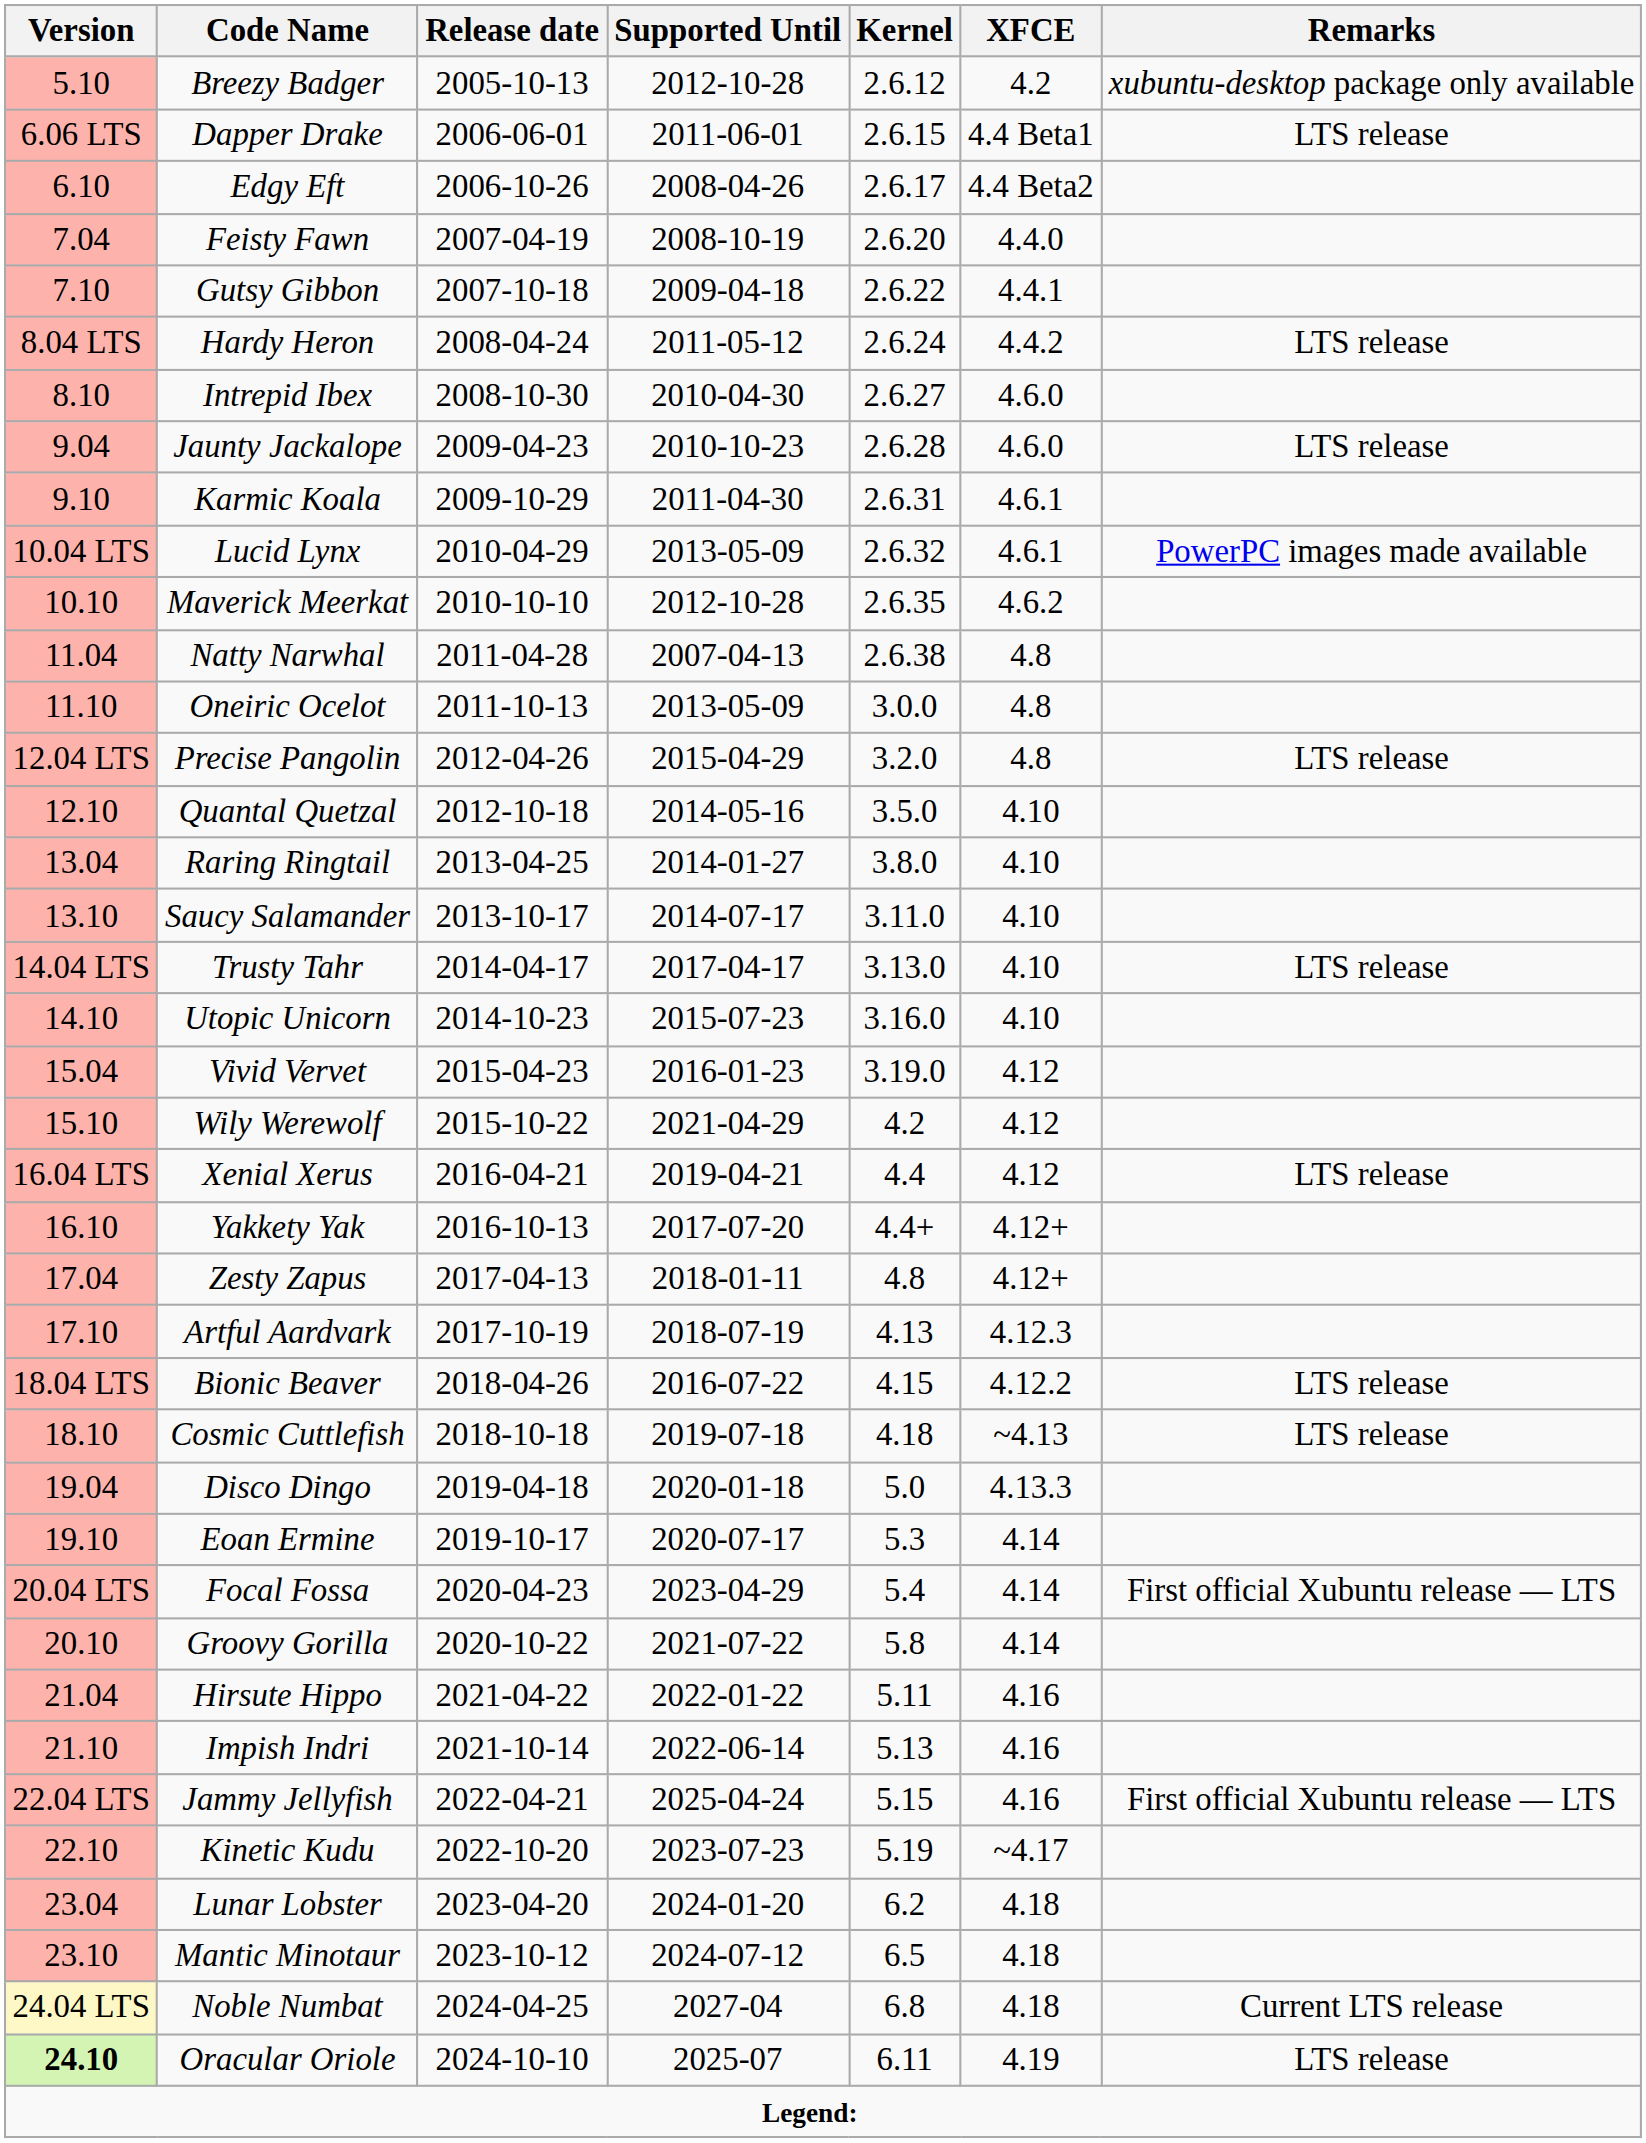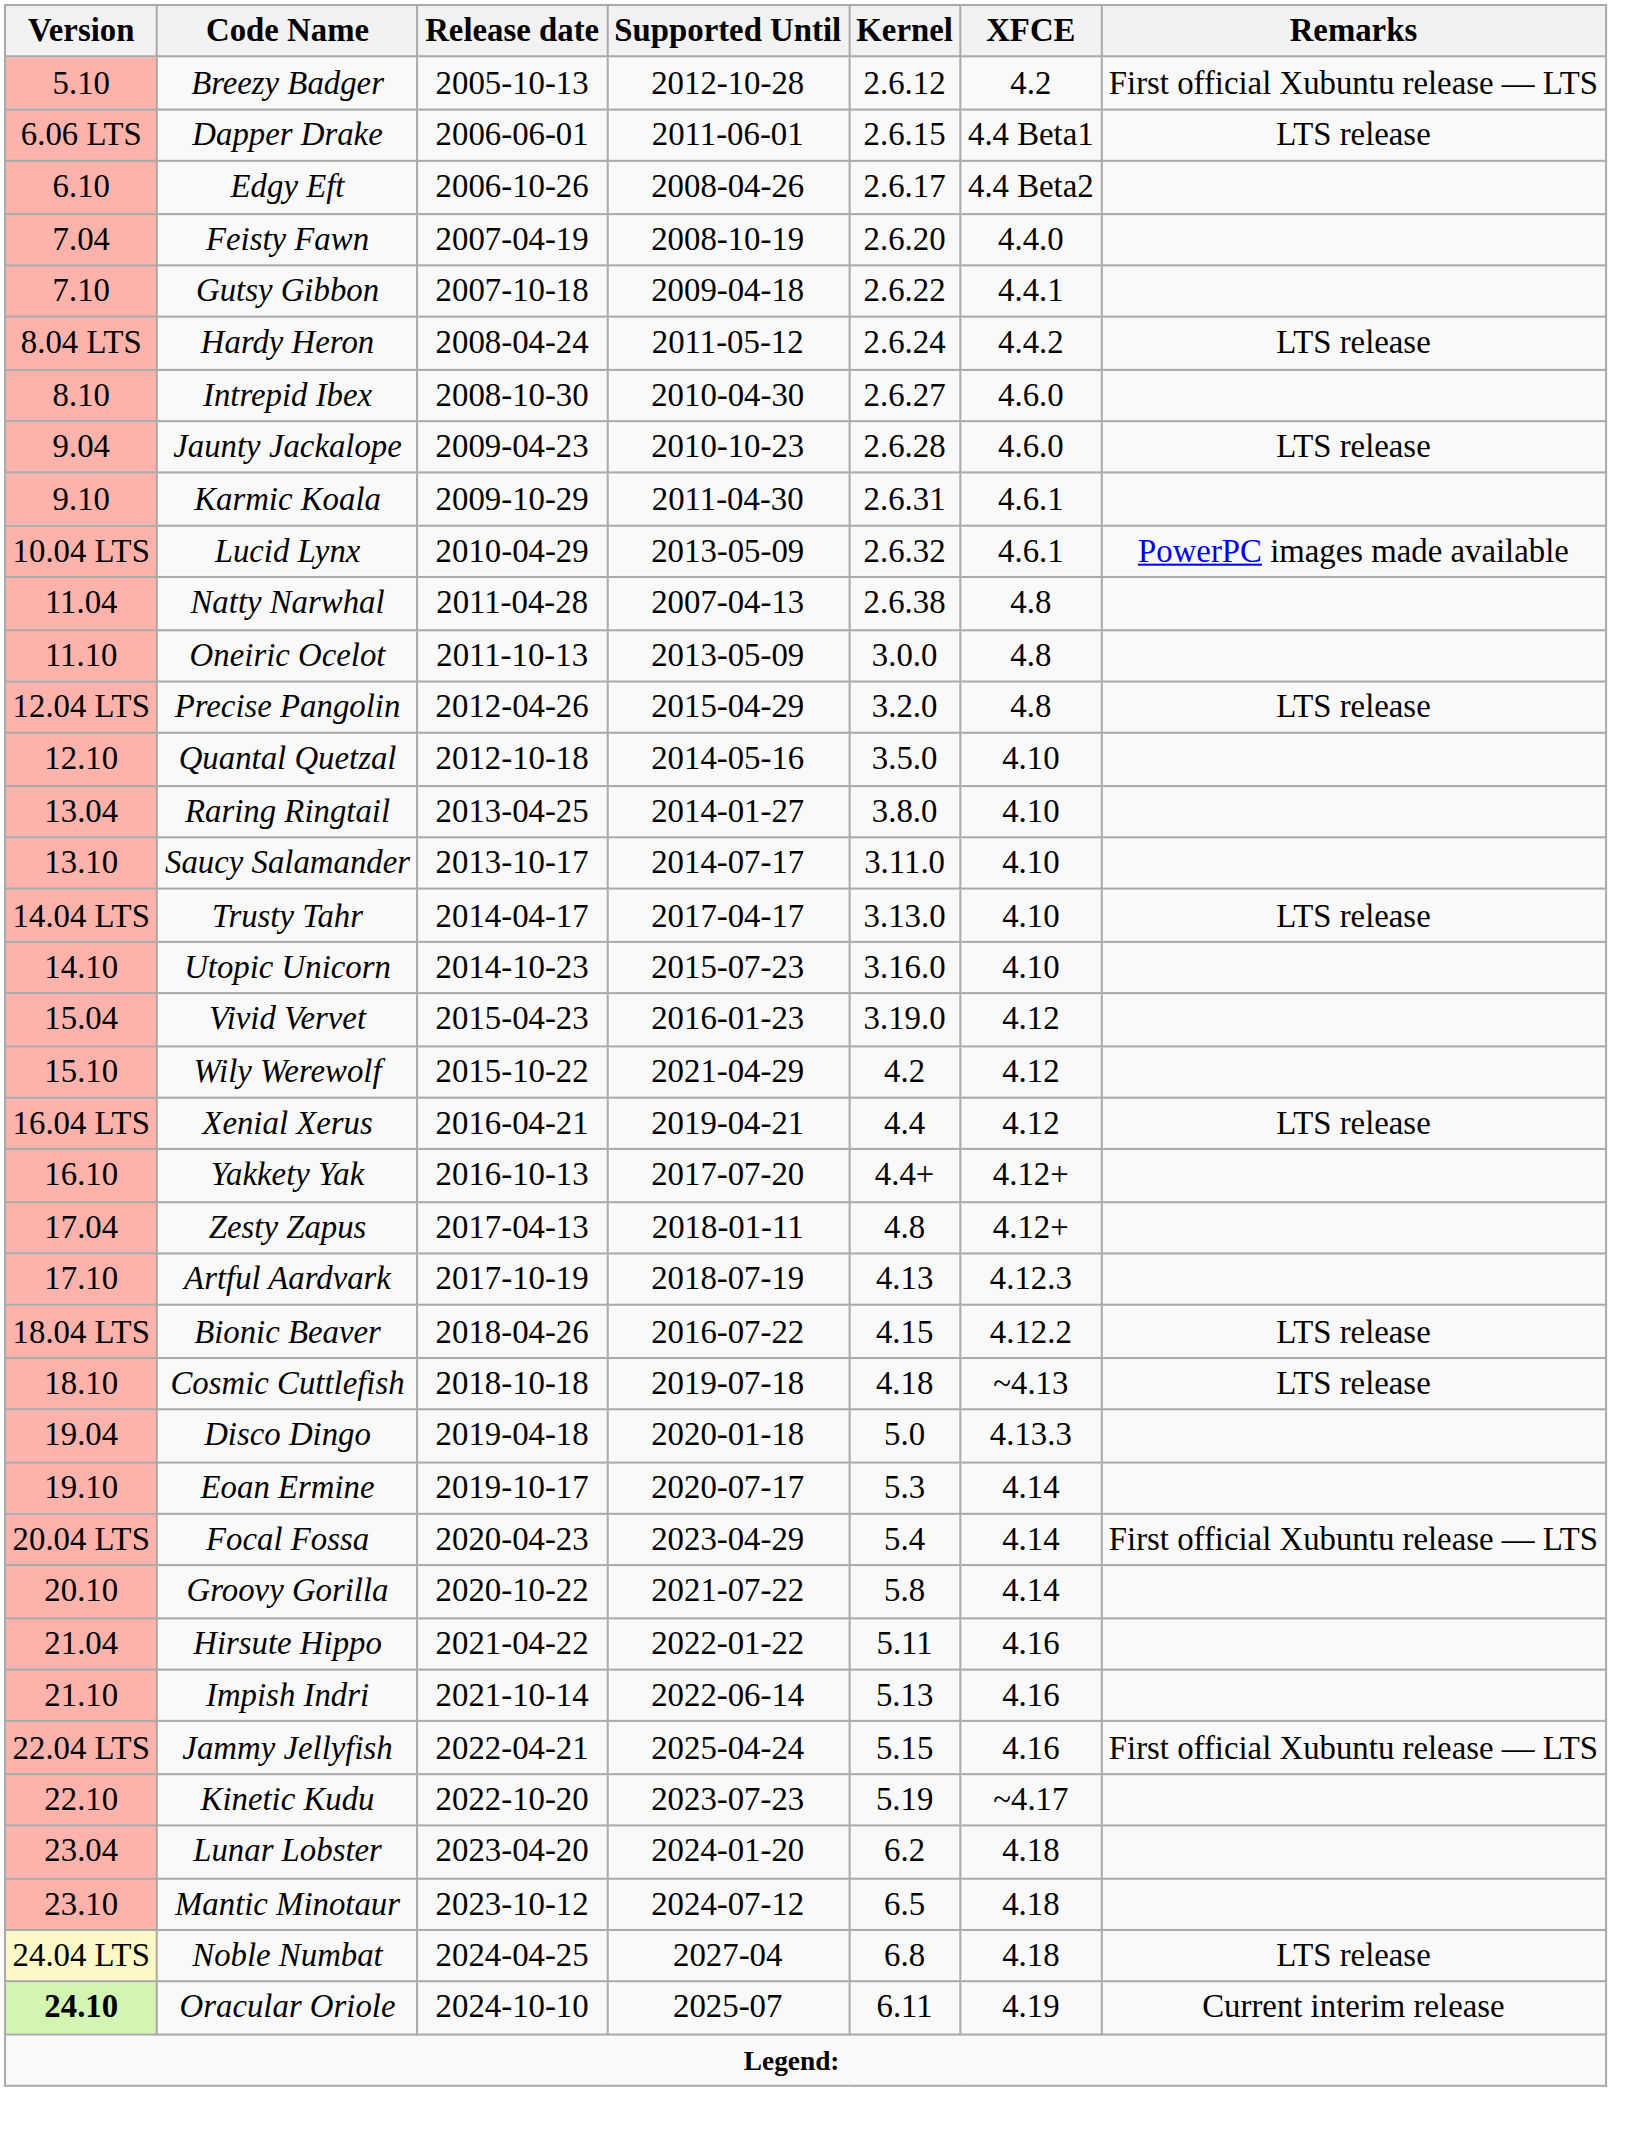 <table class=wikitable style=text-align:center>
 <tr>
 <th>Version</th>
 <th>Code Name</th>
 <th>Release date</th>
 <th>Supported Until</th>
 <th>Kernel</th>
 <th>XFCE</th>
 <th>Remarks</th>
 </tr>
 <tr>
 <td style=background:#fdb3ab>5.10</td>
 <td><em>Breezy Badger</em></td>
 <td>2005-10-13</td>
 <td>2012-10-28</td>
 <td>2.6.12</td>
 <td>4.2</td>
-<td><em>xubuntu-desktop</em> package only available</td>
+<td>First official Xubuntu release — LTS</td>
 </tr>
 <tr>
 <td style=background:#fdb3ab>6.06 LTS</td>
 <td><em>Dapper Drake</em></td>
 <td>2006-06-01</td>
 <td>2011-06-01</td>
 <td>2.6.15</td>
 <td>4.4 Beta1</td>
 <td>LTS release</td>
 </tr>
 <tr>
 <td style=background:#fdb3ab>6.10</td>
 <td><em>Edgy Eft</em></td>
 <td>2006-10-26</td>
 <td>2008-04-26</td>
 <td>2.6.17</td>
 <td>4.4 Beta2</td>
 <td></td>
 </tr>
 <tr>
 <td style=background:#fdb3ab>7.04</td>
 <td><em>Feisty Fawn</em></td>
 <td>2007-04-19</td>
 <td>2008-10-19</td>
 <td>2.6.20</td>
 <td>4.4.0</td>
 <td></td>
 </tr>
 <tr>
 <td style=background:#fdb3ab>7.10</td>
 <td><em>Gutsy Gibbon</em></td>
 <td>2007-10-18</td>
 <td>2009-04-18</td>
 <td>2.6.22</td>
 <td>4.4.1</td>
 <td></td>
 </tr>
 <tr>
 <td style=background:#fdb3ab>8.04 LTS</td>
 <td><em>Hardy Heron</em></td>
 <td>2008-04-24</td>
 <td>2011-05-12</td>
 <td>2.6.24</td>
 <td>4.4.2</td>
 <td>LTS release</td>
 </tr>
 <tr>
 <td style=background:#fdb3ab>8.10</td>
 <td><em>Intrepid Ibex</em></td>
 <td>2008-10-30</td>
 <td>2010-04-30</td>
 <td>2.6.27</td>
 <td>4.6.0</td>
 <td></td>
 </tr>
 <tr>
 <td style=background:#fdb3ab>9.04</td>
 <td><em>Jaunty Jackalope</em></td>
 <td>2009-04-23</td>
 <td>2010-10-23</td>
 <td>2.6.28</td>
 <td>4.6.0</td>
 <td>LTS release</td>
 </tr>
 <tr>
 <td style=background:#fdb3ab>9.10</td>
 <td><em>Karmic Koala</em></td>
 <td>2009-10-29</td>
 <td>2011-04-30</td>
 <td>2.6.31</td>
 <td>4.6.1</td>
 <td></td>
 </tr>
 <tr>
 <td style=background:#fdb3ab>10.04 LTS</td>
 <td><em>Lucid Lynx</em></td>
 <td>2010-04-29</td>
 <td>2013-05-09</td>
 <td>2.6.32</td>
 <td>4.6.1</td>
 <td><a href='#'>PowerPC</a> images made available</td>
-</tr>
-<tr>
-<td style=background:#fdb3ab>10.10</td>
-<td><em>Maverick Meerkat</em></td>
-<td>2010-10-10</td>
-<td>2012-10-28</td>
-<td>2.6.35</td>
-<td>4.6.2</td>
-<td></td>
 </tr>
 <tr>
 <td style=background:#fdb3ab>11.04</td>
 <td><em>Natty Narwhal</em></td>
 <td>2011-04-28</td>
 <td>2007-04-13</td>
 <td>2.6.38</td>
 <td>4.8</td>
 <td></td>
 </tr>
 <tr>
 <td style=background:#fdb3ab>11.10</td>
 <td><em>Oneiric Ocelot</em></td>
 <td>2011-10-13</td>
 <td>2013-05-09</td>
 <td>3.0.0</td>
 <td>4.8</td>
 <td></td>
 </tr>
 <tr>
 <td style=background:#fdb3ab>12.04 LTS</td>
 <td><em>Precise Pangolin</em></td>
 <td>2012-04-26</td>
 <td>2015-04-29</td>
 <td>3.2.0</td>
 <td>4.8</td>
 <td>LTS release</td>
 </tr>
 <tr>
 <td style=background:#fdb3ab>12.10</td>
 <td><em>Quantal Quetzal</em></td>
 <td>2012-10-18</td>
 <td>2014-05-16</td>
 <td>3.5.0</td>
 <td>4.10</td>
 <td></td>
 </tr>
 <tr>
 <td style=background:#fdb3ab>13.04</td>
 <td><em>Raring Ringtail</em></td>
 <td>2013-04-25</td>
 <td>2014-01-27</td>
 <td>3.8.0</td>
 <td>4.10</td>
 <td></td>
 </tr>
 <tr>
 <td style=background:#fdb3ab>13.10</td>
 <td><em>Saucy Salamander</em></td>
 <td>2013-10-17</td>
 <td>2014-07-17</td>
 <td>3.11.0</td>
 <td>4.10</td>
 <td></td>
 </tr>
 <tr>
 <td style=background:#fdb3ab>14.04 LTS</td>
 <td><em>Trusty Tahr</em></td>
 <td>2014-04-17</td>
 <td>2017-04-17</td>
 <td>3.13.0</td>
 <td>4.10</td>
 <td>LTS release</td>
 </tr>
 <tr>
 <td style=background:#fdb3ab>14.10</td>
 <td><em>Utopic Unicorn</em></td>
 <td>2014-10-23</td>
 <td>2015-07-23</td>
 <td>3.16.0</td>
 <td>4.10</td>
 <td></td>
 </tr>
 <tr>
 <td style=background:#fdb3ab>15.04</td>
 <td><em>Vivid Vervet</em></td>
 <td>2015-04-23</td>
 <td>2016-01-23</td>
 <td>3.19.0</td>
 <td>4.12</td>
 <td></td>
 </tr>
 <tr>
 <td style=background:#fdb3ab>15.10</td>
 <td><em>Wily Werewolf</em></td>
 <td>2015-10-22</td>
 <td>2021-04-29</td>
 <td>4.2</td>
 <td>4.12</td>
 <td></td>
 </tr>
 <tr>
 <td style=background:#fdb3ab>16.04 LTS</td>
 <td><em>Xenial Xerus</em></td>
 <td>2016-04-21</td>
 <td>2019-04-21</td>
 <td>4.4</td>
 <td>4.12</td>
 <td>LTS release</td>
 </tr>
 <tr>
 <td style=background:#fdb3ab>16.10</td>
 <td><em>Yakkety Yak</em></td>
 <td>2016-10-13</td>
 <td>2017-07-20</td>
 <td>4.4+</td>
 <td>4.12+</td>
 <td></td>
 </tr>
 <tr>
 <td style=background:#fdb3ab>17.04</td>
 <td><em>Zesty Zapus</em></td>
 <td>2017-04-13</td>
 <td>2018-01-11</td>
 <td>4.8</td>
 <td>4.12+</td>
 <td></td>
 </tr>
 <tr>
 <td style=background:#fdb3ab>17.10</td>
 <td><em>Artful Aardvark</em></td>
 <td>2017-10-19</td>
 <td>2018-07-19</td>
 <td>4.13</td>
 <td>4.12.3</td>
 <td></td>
 </tr>
 <tr>
 <td style=background:#fdb3ab>18.04 LTS</td>
 <td><em>Bionic Beaver</em></td>
 <td>2018-04-26</td>
 <td>2016-07-22</td>
 <td>4.15</td>
 <td>4.12.2</td>
 <td>LTS release</td>
 </tr>
 <tr>
 <td style=background:#fdb3ab>18.10</td>
 <td><em>Cosmic Cuttlefish</em></td>
 <td>2018-10-18</td>
 <td>2019-07-18</td>
 <td>4.18</td>
 <td>~4.13</td>
 <td>LTS release</td>
 </tr>
 <tr>
 <td style=background:#fdb3ab>19.04</td>
 <td><em>Disco Dingo</em></td>
 <td>2019-04-18</td>
 <td>2020-01-18</td>
 <td>5.0</td>
 <td>4.13.3</td>
 <td></td>
 </tr>
 <tr>
 <td style=background:#fdb3ab>19.10</td>
 <td><em>Eoan Ermine</em></td>
 <td>2019-10-17</td>
 <td>2020-07-17</td>
 <td>5.3</td>
 <td>4.14</td>
 <td></td>
 </tr>
 <tr>
 <td style=background:#fdb3ab>20.04 LTS</td>
 <td><em>Focal Fossa</em></td>
 <td>2020-04-23</td>
 <td>2023-04-29</td>
 <td>5.4</td>
 <td>4.14</td>
 <td>First official Xubuntu release — LTS</td>
 </tr>
 <tr>
 <td style=background:#fdb3ab>20.10</td>
 <td><em>Groovy Gorilla</em></td>
 <td>2020-10-22</td>
 <td>2021-07-22</td>
 <td>5.8</td>
 <td>4.14</td>
 <td></td>
 </tr>
 <tr>
 <td style=background:#fdb3ab>21.04</td>
 <td><em>Hirsute Hippo</em></td>
 <td>2021-04-22</td>
 <td>2022-01-22</td>
 <td>5.11</td>
 <td>4.16</td>
 <td></td>
 </tr>
 <tr>
 <td style=background:#fdb3ab>21.10</td>
 <td><em>Impish Indri</em></td>
 <td>2021-10-14</td>
 <td>2022-06-14</td>
 <td>5.13</td>
 <td>4.16</td>
 <td></td>
 </tr>
 <tr>
 <td style=background:#fdb3ab>22.04 LTS</td>
 <td><em>Jammy Jellyfish</em></td>
 <td>2022-04-21</td>
 <td>2025-04-24</td>
 <td>5.15</td>
 <td>4.16</td>
 <td>First official Xubuntu release — LTS</td>
 </tr>
 <tr>
 <td style=background:#fdb3ab>22.10</td>
 <td><em>Kinetic Kudu</em></td>
 <td>2022-10-20</td>
 <td>2023-07-23</td>
 <td>5.19</td>
 <td>~4.17</td>
 <td></td>
 </tr>
 <tr>
 <td style=background:#fdb3ab>23.04</td>
 <td><em>Lunar Lobster</em></td>
 <td>2023-04-20</td>
 <td>2024-01-20</td>
 <td>6.2</td>
 <td>4.18</td>
 <td></td>
 </tr>
 <tr>
 <td style=background:#fdb3ab>23.10</td>
 <td><em>Mantic Minotaur</em></td>
 <td>2023-10-12</td>
 <td>2024-07-12</td>
 <td>6.5</td>
 <td>4.18</td>
 <td></td>
 </tr>
 <tr>
 <td style=background:#fef8c6>24.04 LTS</td>
 <td><em>Noble Numbat</em></td>
 <td>2024-04-25</td>
 <td>2027-04</td>
 <td>6.8</td>
 <td>4.18</td>
-<td>Current LTS release</td>
+<td>LTS release</td>
 </tr>
 <tr>
 <th style=background:#d4f4b4>24.10</th>
 <td><em>Oracular Oriole</em></td>
 <td>2024-10-10</td>
 <td>2025-07</td>
 <td>6.11</td>
 <td>4.19</td>
-<td>LTS release</td>
+<td>Current interim release</td>
 </tr>
 <tr>
 <td colspan="7"><small><strong>Legend:</strong>    </small></td>
 </tr>
 </table>
